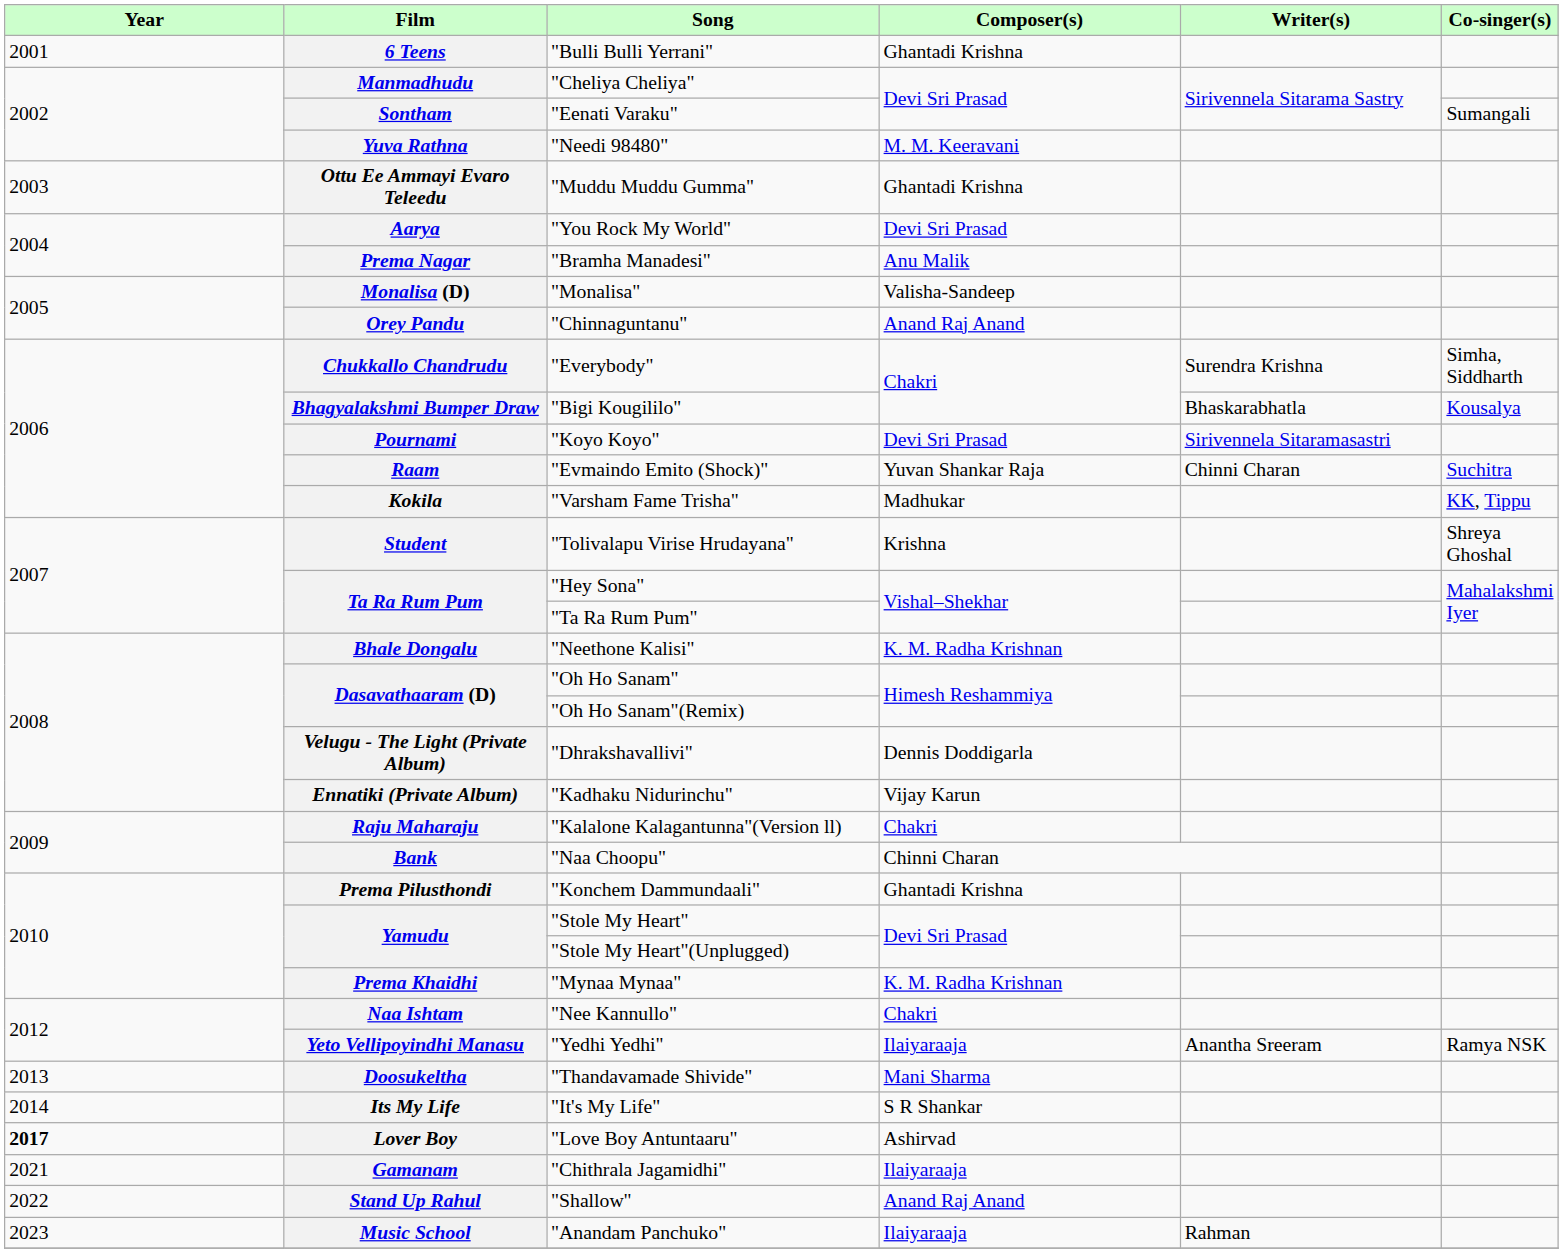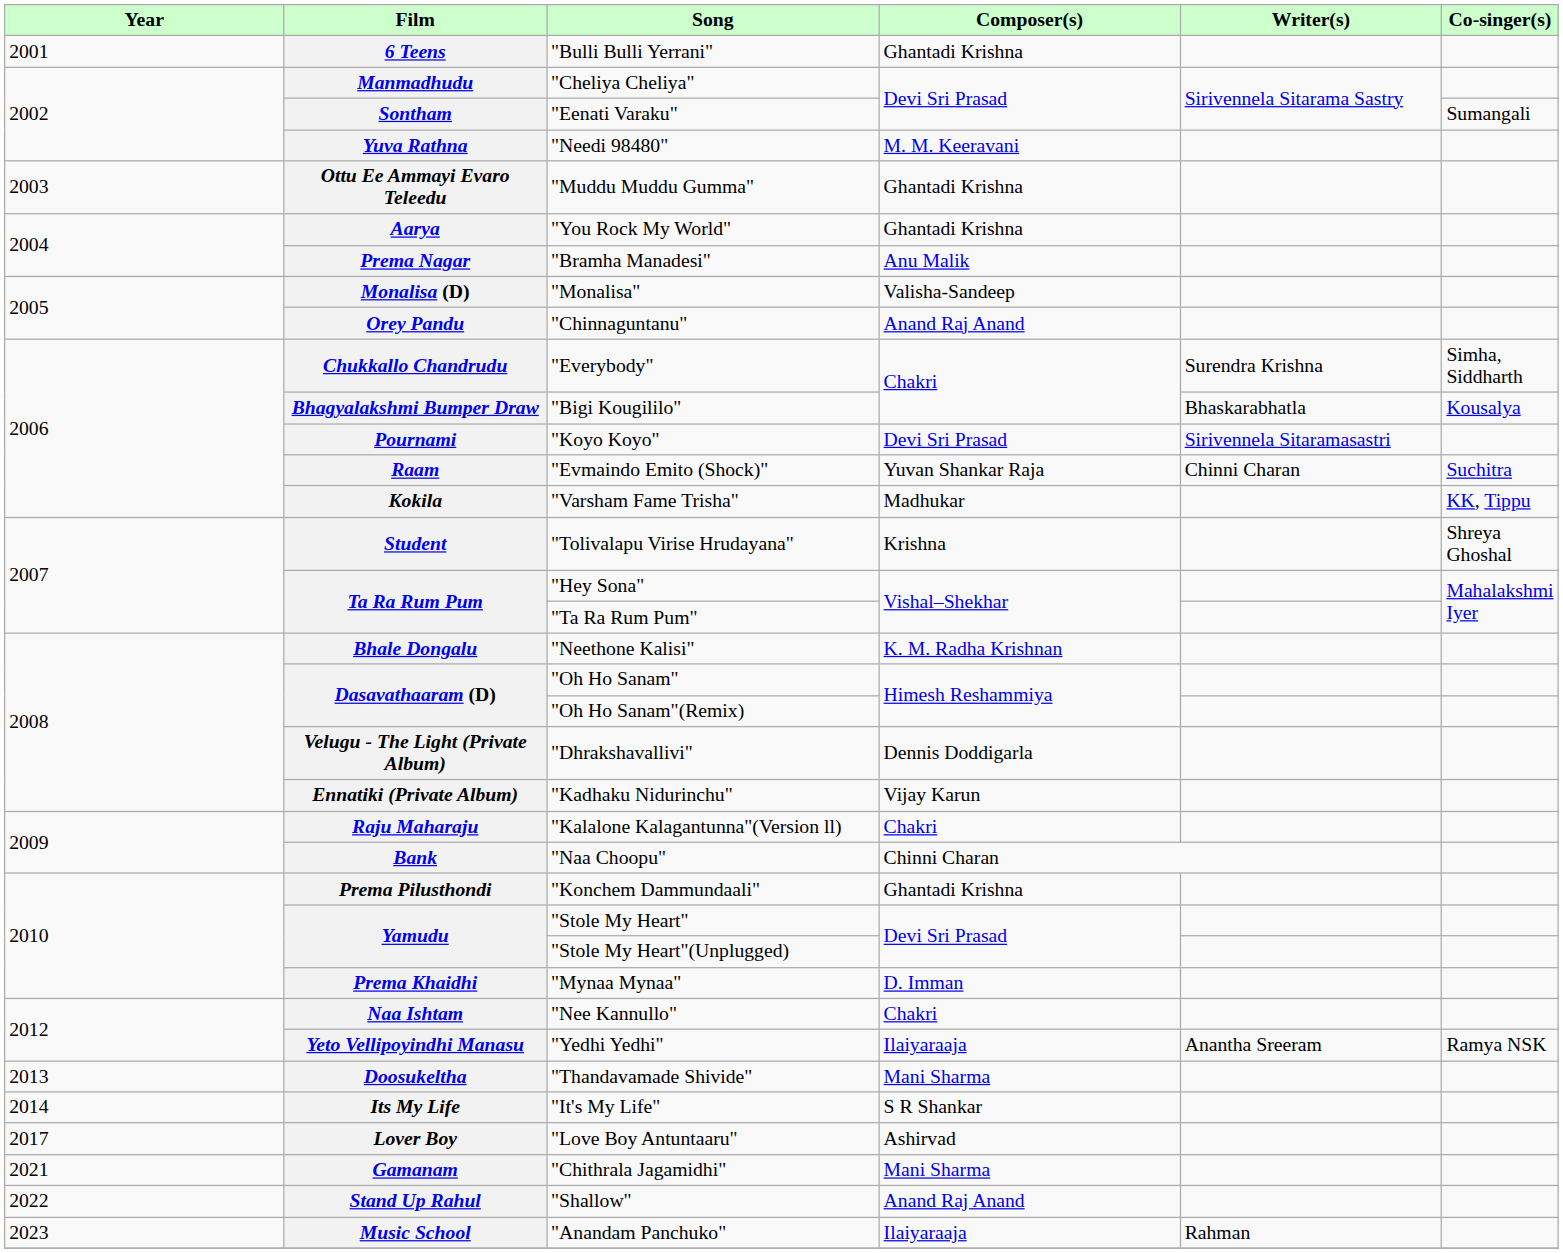 <table class="wikitable plainrowheaders" style="width:100%;" textcolor:#000;">
 <tr style="background:#cfc; text-align:center;">
 <td scope="col" style="width:20%;"><strong>Year</strong></td>
 <td scope="col" style="width:18%;"><strong>Film</strong></td>
 <td scope="col" style="width:23%;"><strong>Song</strong></td>
 <td scope="col" style="width:21%;"><strong>Composer(s)</strong></td>
 <td scope="col" style="width:21%;"><strong>Writer(s)</strong></td>
 <td scope="col" style="width:21%;"><strong>Co-singer(s)</strong></td>
 </tr>
 <tr>
 <td>2001</td>
 <th><em><a href='#'>6 Teens</a></em></th>
 <td>"Bulli Bulli Yerrani"</td>
 <td>Ghantadi Krishna</td>
 <td></td>
 <td></td>
 </tr>
 <tr>
 <td rowspan="3">2002</td>
 <th><em><a href='#'>Manmadhudu</a></em></th>
 <td>"Cheliya Cheliya"</td>
 <td rowspan="2"><a href='#'>Devi Sri Prasad</a></td>
 <td rowspan="2"><a href='#'>Sirivennela Sitarama Sastry</a></td>
 <td></td>
 </tr>
 <tr>
 <th><em><a href='#'>Sontham</a></em></th>
 <td>"Eenati Varaku"</td>
 <td>Sumangali</td>
 </tr>
 <tr>
 <th><em><a href='#'>Yuva Rathna</a></em></th>
 <td>"Needi 98480"</td>
 <td><a href='#'>M. M. Keeravani</a></td>
 <td></td>
 <td></td>
 </tr>
 <tr>
 <td>2003</td>
 <th><em>Ottu Ee Ammayi Evaro Teleedu</em></th>
 <td>"Muddu Muddu Gumma"</td>
 <td>Ghantadi Krishna</td>
 <td></td>
 <td></td>
 </tr>
 <tr>
 <td rowspan="2">2004</td>
 <th><em><a href='#'>Aarya</a></em></th>
 <td>"You Rock My World"</td>
-<td><a href='#'>Devi Sri Prasad</a></td>
+<td>Ghantadi Krishna</td>
 <td></td>
 <td></td>
 </tr>
 <tr>
 <th><em><a href='#'>Prema Nagar</a></em></th>
 <td>"Bramha Manadesi"</td>
 <td><a href='#'>Anu Malik</a></td>
 <td></td>
 <td></td>
 </tr>
 <tr>
 <td rowspan="2">2005</td>
 <th><em><a href='#'>Monalisa</a></em> (D)</th>
 <td>"Monalisa"</td>
 <td>Valisha-Sandeep</td>
 <td></td>
 <td></td>
 </tr>
 <tr>
 <th><em><a href='#'>Orey Pandu</a></em></th>
 <td>"Chinnaguntanu"</td>
 <td><a href='#'>Anand Raj Anand</a></td>
 <td></td>
 <td></td>
 </tr>
 <tr>
 <td rowspan="5">2006</td>
 <th><em><a href='#'>Chukkallo Chandrudu</a></em></th>
 <td>"Everybody"</td>
 <td rowspan="2"><a href='#'>Chakri</a></td>
 <td>Surendra Krishna</td>
 <td>Simha, Siddharth</td>
 </tr>
 <tr>
 <th><em><a href='#'>Bhagyalakshmi Bumper Draw</a></em></th>
 <td>"Bigi Kougililo"</td>
 <td>Bhaskarabhatla</td>
 <td><a href='#'>Kousalya</a></td>
 </tr>
 <tr>
 <th><em><a href='#'>Pournami</a></em></th>
 <td>"Koyo Koyo"</td>
 <td><a href='#'>Devi Sri Prasad</a></td>
 <td><a href='#'>Sirivennela Sitaramasastri</a></td>
 <td></td>
 </tr>
 <tr>
 <th><em><a href='#'>Raam</a></em></th>
 <td>"Evmaindo Emito (Shock)"</td>
 <td>Yuvan Shankar Raja</td>
 <td>Chinni Charan</td>
 <td><a href='#'>Suchitra</a></td>
 </tr>
 <tr>
 <th><em>Kokila</em></th>
 <td>"Varsham Fame Trisha"</td>
 <td>Madhukar</td>
 <td></td>
 <td><a href='#'>KK</a>, <a href='#'>Tippu</a></td>
 </tr>
 <tr>
 <td rowspan="3">2007</td>
 <th><em><a href='#'>Student</a></em></th>
 <td>"Tolivalapu Virise Hrudayana"</td>
 <td>Krishna</td>
 <td></td>
 <td>Shreya Ghoshal</td>
 </tr>
 <tr>
 <th rowspan="2"><em><a href='#'>Ta Ra Rum Pum</a></em></th>
 <td>"Hey Sona"</td>
 <td rowspan="2"><a href='#'>Vishal–Shekhar</a></td>
 <td></td>
 <td rowspan="2"><a href='#'>Mahalakshmi Iyer</a></td>
 </tr>
 <tr>
 <td>"Ta Ra Rum Pum"</td>
 <td></td>
 </tr>
 <tr>
 <td rowspan="5">2008</td>
 <th><em><a href='#'>Bhale Dongalu</a></em></th>
 <td>"Neethone Kalisi"</td>
 <td><a href='#'>K. M. Radha Krishnan</a></td>
 <td></td>
 <td></td>
 </tr>
 <tr>
 <th rowspan="2"><em><a href='#'>Dasavathaaram</a></em> (D)</th>
 <td>"Oh Ho Sanam"</td>
 <td rowspan="2"><a href='#'>Himesh Reshammiya</a></td>
 <td></td>
 <td></td>
 </tr>
 <tr>
 <td>"Oh Ho Sanam"(Remix)</td>
 <td></td>
 <td></td>
 </tr>
 <tr>
 <th><em>Velugu - The Light (Private Album)</em></th>
 <td>"Dhrakshavallivi"</td>
 <td>Dennis Doddigarla</td>
 <td></td>
 <td></td>
 </tr>
 <tr>
 <th><em>Ennatiki (Private Album)</em></th>
 <td>"Kadhaku Nidurinchu"</td>
 <td>Vijay Karun</td>
 <td></td>
 <td></td>
 </tr>
 <tr>
 <td rowspan=2>2009</td>
 <th><em><a href='#'>Raju Maharaju</a></em></th>
 <td>"Kalalone Kalagantunna"(Version ll)</td>
 <td><a href='#'>Chakri</a></td>
 <td></td>
 <td></td>
 </tr>
 <tr>
 <th><em><a href='#'>Bank</a></em></th>
 <td>"Naa Choopu"</td>
 <td colspan="2">Chinni Charan</td>
 <td></td>
 </tr>
 <tr>
 <td rowspan="4">2010</td>
 <th><em>Prema Pilusthondi</em></th>
 <td>"Konchem Dammundaali"</td>
 <td>Ghantadi Krishna</td>
 <td></td>
 <td></td>
 </tr>
 <tr>
 <th rowspan="2"><em><a href='#'>Yamudu</a></em></th>
 <td>"Stole My Heart"</td>
 <td rowspan="2"><a href='#'>Devi Sri Prasad</a></td>
 <td></td>
 <td></td>
 </tr>
 <tr>
 <td>"Stole My Heart"(Unplugged)</td>
 <td></td>
 <td></td>
 </tr>
 <tr>
 <th><em><a href='#'>Prema Khaidhi</a></em></th>
 <td>"Mynaa Mynaa"</td>
-<td><a href='#'>K. M. Radha Krishnan</a></td>
+<td><a href='#'>D. Imman</a></td>
 <td></td>
 <td></td>
 </tr>
 <tr>
 <td rowspan="2">2012</td>
 <th><em><a href='#'>Naa Ishtam</a></em></th>
 <td>"Nee Kannullo"</td>
 <td><a href='#'>Chakri</a></td>
 <td></td>
 <td></td>
 </tr>
 <tr>
 <th><em><a href='#'>Yeto Vellipoyindhi Manasu</a></em></th>
 <td>"Yedhi Yedhi"</td>
 <td><a href='#'>Ilaiyaraaja</a></td>
 <td>Anantha Sreeram</td>
 <td>Ramya NSK</td>
 </tr>
 <tr>
 <td>2013</td>
 <th><em><a href='#'>Doosukeltha</a></em></th>
 <td>"Thandavamade Shivide"</td>
 <td><a href='#'>Mani Sharma</a></td>
 <td></td>
 <td></td>
 </tr>
 <tr>
 <td>2014</td>
 <th><em>Its My Life</em></th>
 <td>"It's My Life"</td>
 <td>S R Shankar</td>
 <td></td>
 <td></td>
 </tr>
 <tr>
-<td><strong>2017</strong></td>
+<td>2017</td>
 <th><em>Lover Boy</em></th>
 <td>"Love Boy Antuntaaru"</td>
 <td>Ashirvad</td>
 <td></td>
 <td></td>
 </tr>
 <tr>
 <td>2021</td>
 <th><a href='#'><em>Gamanam</em></a></th>
 <td>"Chithrala Jagamidhi"</td>
-<td><a href='#'>Ilaiyaraaja</a></td>
+<td><a href='#'>Mani Sharma</a></td>
 <td></td>
 <td></td>
 </tr>
 <tr>
 <td>2022</td>
 <th><em><a href='#'>Stand Up Rahul</a></em></th>
 <td>"Shallow"</td>
 <td><a href='#'>Anand Raj Anand</a></td>
 <td></td>
 <td></td>
 </tr>
 <tr>
 <td>2023</td>
 <th><em><a href='#'>Music School</a></em></th>
 <td>"Anandam Panchuko"</td>
 <td><a href='#'>Ilaiyaraaja</a></td>
 <td>Rahman</td>
 <td></td>
 </tr>
 <tr>
 </tr>
 </table>
